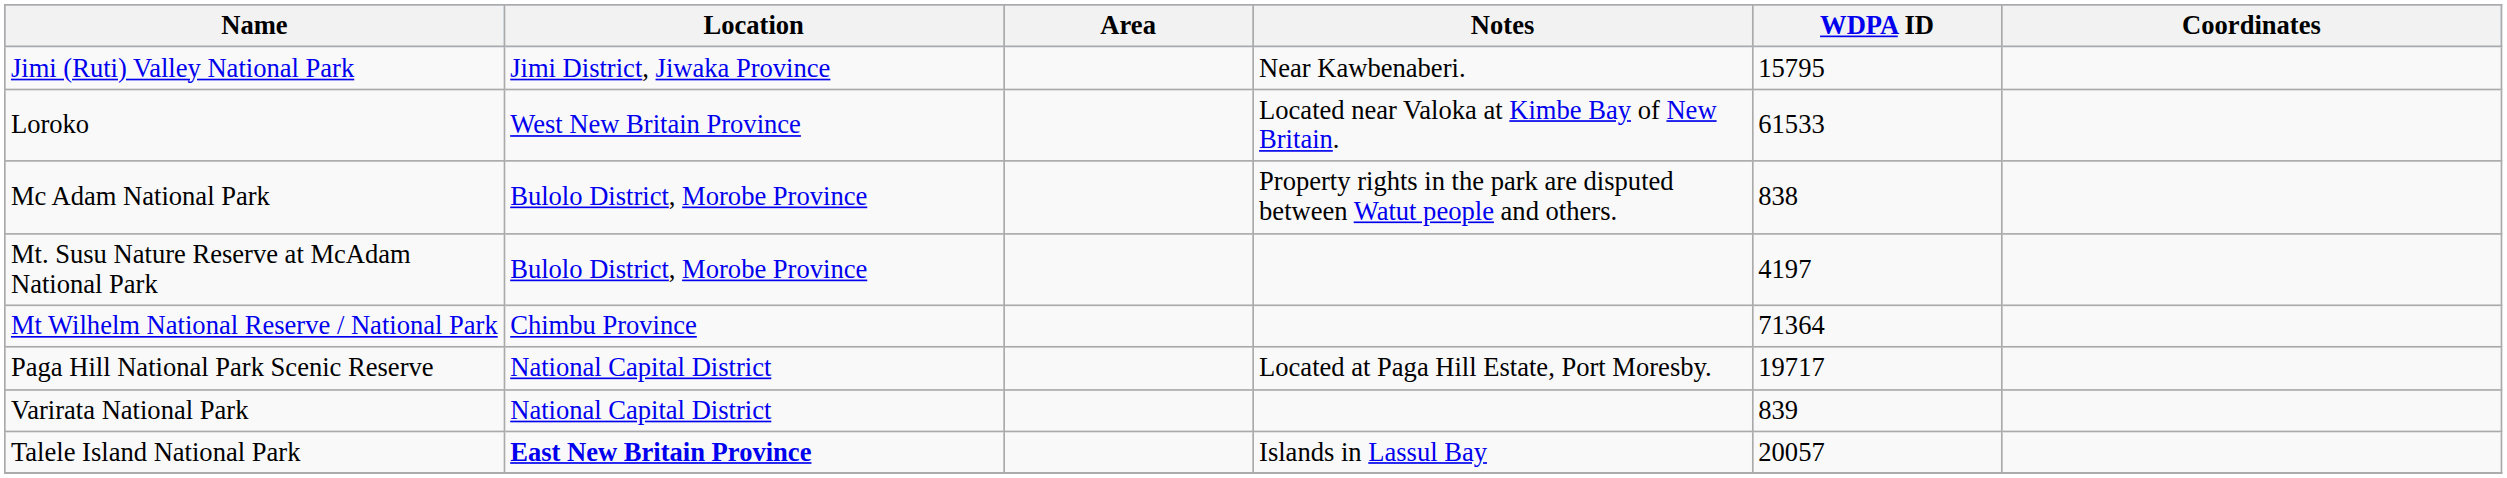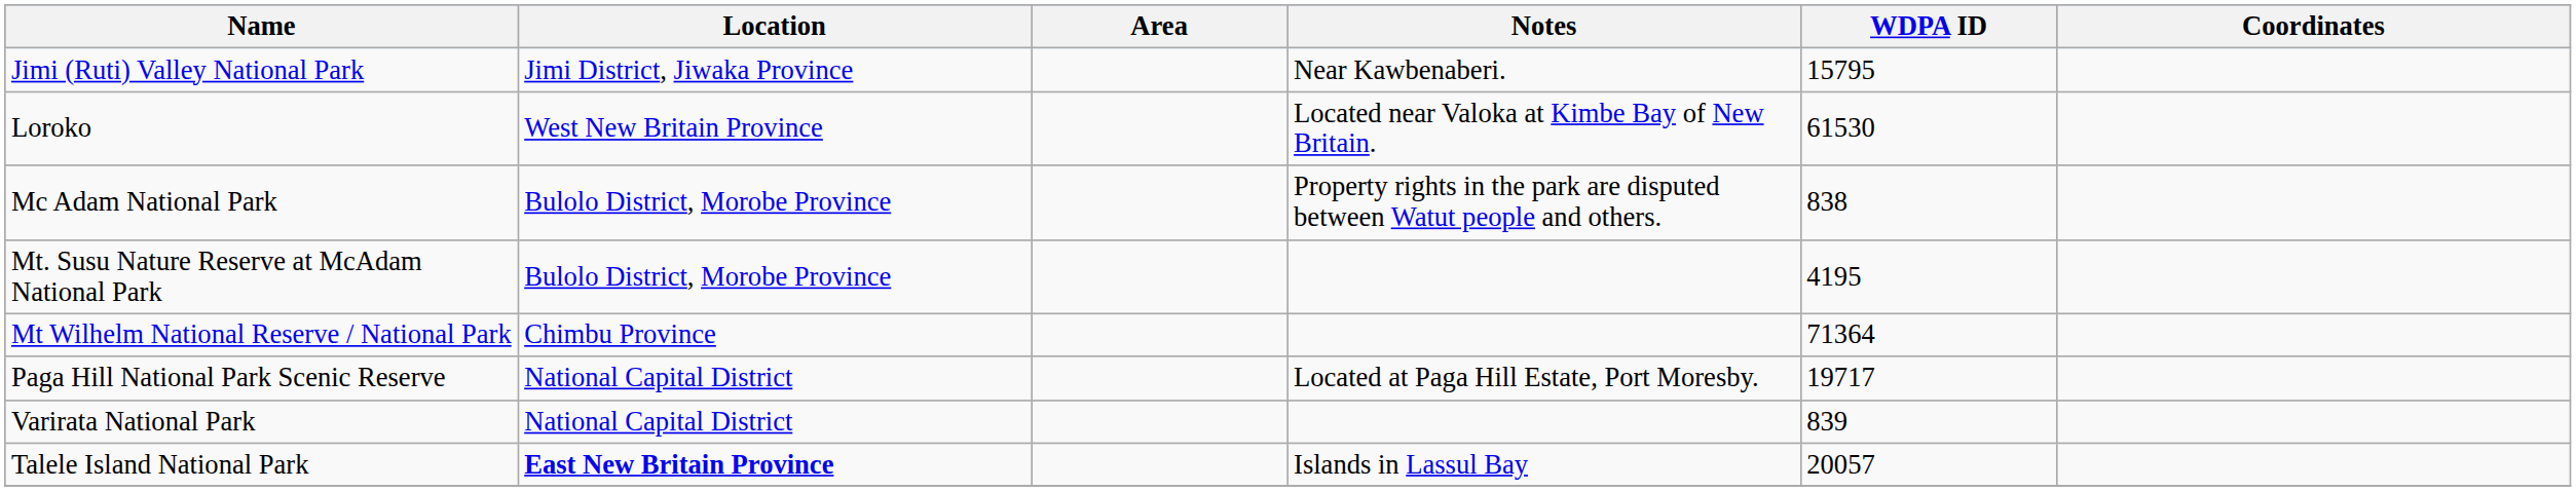 <table class="wikitable sortable" width=95%>
 <tr bgcolor=#99CCFF>
 <th width=20%>Name</th>
 <th width=20%>Location</th>
 <th width=10%;data-sort-type="number">Area</th>
 <th width=20%>Notes</th>
 <th width=10%;data-sort-type="number"><a href='#'>WDPA</a> ID</th>
 <th width=20%>Coordinates</th>
 </tr>
 <tr>
 <td><a href='#'>Jimi (Ruti) Valley National Park</a></td>
 <td><a href='#'>Jimi District</a>, <a href='#'>Jiwaka Province</a></td>
 <td></td>
 <td>Near Kawbenaberi.</td>
 <td>15795</td>
 <td></td>
 </tr>
 <tr>
 <td>Loroko</td>
 <td><a href='#'>West New Britain Province</a></td>
 <td></td>
 <td>Located near Valoka at <a href='#'>Kimbe Bay</a> of <a href='#'>New Britain</a>.</td>
-<td>61533</td>
+<td>61530</td>
 <td></td>
 </tr>
 <tr>
 <td>Mc Adam National Park</td>
 <td><a href='#'>Bulolo District</a>, <a href='#'>Morobe Province</a></td>
 <td></td>
 <td>Property rights in the park are disputed between <a href='#'>Watut people</a> and others.</td>
 <td>838</td>
 <td></td>
 </tr>
 <tr>
 <td>Mt. Susu Nature Reserve at McAdam National Park</td>
 <td><a href='#'>Bulolo District</a>, <a href='#'>Morobe Province</a></td>
 <td></td>
 <td></td>
-<td>4197</td>
+<td>4195</td>
 <td></td>
 </tr>
 <tr>
 <td><a href='#'>Mt Wilhelm National Reserve / National Park</a></td>
 <td><a href='#'>Chimbu Province</a></td>
 <td></td>
 <td></td>
 <td>71364</td>
 <td></td>
 </tr>
 <tr>
 <td>Paga Hill National Park Scenic Reserve</td>
 <td><a href='#'>National Capital District</a></td>
 <td></td>
 <td>Located at Paga Hill Estate, Port Moresby.</td>
 <td>19717</td>
 <td></td>
 </tr>
 <tr>
 <td>Varirata National Park</td>
 <td><a href='#'>National Capital District</a></td>
 <td></td>
 <td></td>
 <td>839</td>
 <td></td>
 </tr>
 <tr>
 <td>Talele Island National Park</td>
 <td><strong><a href='#'>East New Britain Province</a></strong></td>
 <td></td>
 <td>Islands in <a href='#'>Lassul Bay</a></td>
 <td>20057</td>
 <td></td>
 </tr>
 <tr>
 </tr>
 </table>
